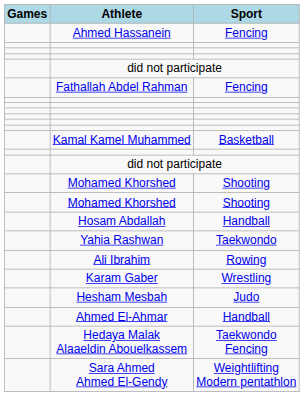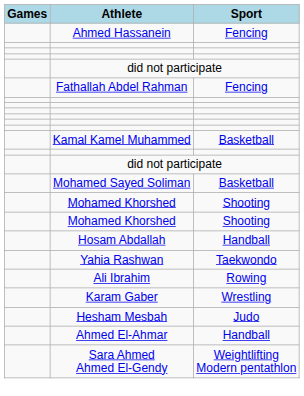 <table class="wikitable" style="text-align:center">
 <tr>
 <th style="background-color:lightblue">Games</th>
 <th style="background-color:lightblue">Athlete</th>
 <th style="background-color:lightblue">Sport</th>
 </tr>
 <tr>
 <td align=left></td>
 <td><a href='#'>Ahmed Hassanein</a></td>
 <td><a href='#'>Fencing</a></td>
 </tr>
 <tr>
 <td align=left></td>
 <td></td>
 <td></td>
 </tr>
 <tr>
 <td align=left></td>
 <td></td>
 <td></td>
 </tr>
 <tr>
 <td align=left></td>
 <td></td>
 <td></td>
 </tr>
 <tr>
 <td align=left></td>
 <td colspan=2>did not participate</td>
 </tr>
 <tr>
 <td align=left></td>
 <td><a href='#'>Fathallah Abdel Rahman</a></td>
 <td><a href='#'>Fencing</a></td>
 </tr>
 <tr>
 <td align=left></td>
 <td></td>
 <td></td>
 </tr>
 <tr>
 <td align=left></td>
 <td></td>
 <td></td>
 </tr>
 <tr>
 <td align=left></td>
 <td></td>
 <td></td>
 </tr>
 <tr>
 <td align=left></td>
 <td></td>
 <td></td>
 </tr>
 <tr>
 <td align=left></td>
 <td></td>
 <td></td>
 </tr>
 <tr>
 <td align=left></td>
 <td></td>
 <td></td>
 </tr>
 <tr>
 <td align=left></td>
 <td><a href='#'>Kamal Kamel Muhammed</a></td>
 <td><a href='#'>Basketball</a></td>
 </tr>
 <tr>
 <td align=left></td>
 <td></td>
 <td></td>
 </tr>
 <tr>
 <td align=left></td>
 <td colspan=2>did not participate</td>
 </tr>
 <tr>
 <td align=left></td>
+<td><a href='#'>Mohamed Sayed Soliman</a></td>
+<td><a href='#'>Basketball</a></td>
+</tr>
+<tr>
+<td align=left></td>
 <td><a href='#'>Mohamed Khorshed</a></td>
 <td><a href='#'>Shooting</a></td>
 </tr>
 <tr>
 <td align=left></td>
 <td><a href='#'>Mohamed Khorshed</a></td>
 <td><a href='#'>Shooting</a></td>
 </tr>
 <tr>
 <td align=left></td>
 <td><a href='#'>Hosam Abdallah</a></td>
 <td><a href='#'>Handball</a></td>
 </tr>
 <tr>
 <td align=left></td>
 <td><a href='#'>Yahia Rashwan</a></td>
 <td><a href='#'>Taekwondo</a></td>
 </tr>
 <tr>
 <td align=left></td>
 <td><a href='#'>Ali Ibrahim</a></td>
 <td><a href='#'>Rowing</a></td>
 </tr>
 <tr>
 <td align=left></td>
 <td><a href='#'>Karam Gaber</a></td>
 <td><a href='#'>Wrestling</a></td>
 </tr>
 <tr>
 <td align=left></td>
 <td><a href='#'>Hesham Mesbah</a></td>
 <td><a href='#'>Judo</a></td>
 </tr>
 <tr>
 <td align=left></td>
 <td><a href='#'>Ahmed El-Ahmar</a></td>
 <td><a href='#'>Handball</a></td>
 </tr>
 <tr>
 <td align=left></td>
-<td><a href='#'>Hedaya Malak</a><br><a href='#'>Alaaeldin Abouelkassem</a></td>
-<td><a href='#'>Taekwondo </a><br><a href='#'>Fencing</a></td>
-</tr>
-<tr>
-<td align=left></td>
 <td><a href='#'> Sara Ahmed</a><br><a href='#'>Ahmed El-Gendy</a></td>
 <td><a href='#'>Weightlifting</a><br><a href='#'>Modern pentathlon</a></td>
 </tr>
 </table>
